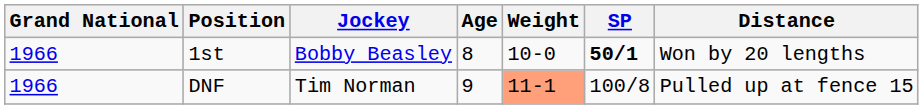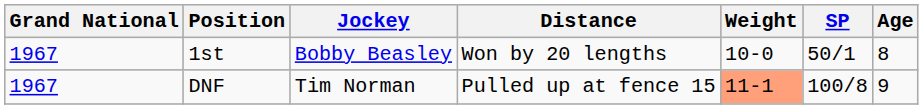 <table class="wikitable sortable">
 <tr>
 <th>Grand National</th>
 <th>Position</th>
 <th><a href='#'>Jockey</a></th>
-<th>Age</th>
+<th>Distance</th>
 <th>Weight</th>
 <th><a href='#'>SP</a></th>
-<th>Distance</th>
+<th>Age</th>
 </tr>
 <tr>
-<td><a href='#'>1966</a></td>
+<td><a href='#'>1967</a></td>
 <td>1st</td>
 <td><a href='#'>Bobby Beasley</a></td>
+<td>Won by 20 lengths</td>
+<td>10-0</td>
+<td>50/1</td>
 <td>8</td>
-<td>10-0</td>
-<td><strong>50/1</strong></td>
-<td>Won by 20 lengths</td>
 </tr>
 <tr>
-<td><a href='#'>1966</a></td>
+<td><a href='#'>1967</a></td>
 <td>DNF</td>
 <td>Tim Norman</td>
-<td>9</td>
+<td>Pulled up at fence 15</td>
 <td style="background: lightsalmon;">11-1</td>
 <td>100/8</td>
-<td>Pulled up at fence 15</td>
+<td>9</td>
 </tr>
 </table>
